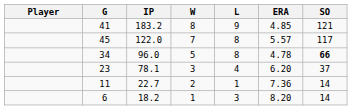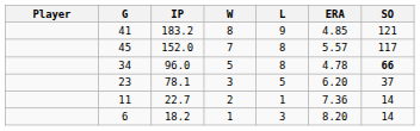 <table class="wikitable sortable">
 <tr>
 <th bgcolor="#DDDDFF" width="16%">Player</th>
 <th bgcolor="#DDDDFF" width="9%">G</th>
 <th bgcolor="#DDDDFF" width="9%">IP</th>
 <th bgcolor="#DDDDFF" width="9%">W</th>
 <th bgcolor="#DDDDFF" width="9%">L</th>
 <th bgcolor="#DDDDFF" width="9%">ERA</th>
 <th bgcolor="#DDDDFF" width="9%">SO</th>
 </tr>
 <tr align="center">
 <td></td>
 <td>41</td>
 <td>183.2</td>
 <td>8</td>
 <td>9</td>
 <td>4.85</td>
 <td>121</td>
 </tr>
 <tr align="center">
 <td></td>
 <td>45</td>
-<td>122.0</td>
+<td>152.0</td>
 <td>7</td>
 <td>8</td>
 <td>5.57</td>
 <td>117</td>
 </tr>
 <tr align="center">
 <td></td>
 <td>34</td>
 <td>96.0</td>
 <td>5</td>
 <td>8</td>
 <td>4.78</td>
 <td><strong>66</strong></td>
 </tr>
 <tr align="center">
 <td></td>
 <td>23</td>
 <td>78.1</td>
 <td>3</td>
-<td>4</td>
+<td>5</td>
 <td>6.20</td>
 <td>37</td>
 </tr>
 <tr align="center">
 <td></td>
 <td>11</td>
 <td>22.7</td>
 <td>2</td>
 <td>1</td>
 <td>7.36</td>
 <td>14</td>
 </tr>
 <tr align="center">
 <td></td>
 <td>6</td>
 <td>18.2</td>
 <td>1</td>
 <td>3</td>
 <td>8.20</td>
 <td>14</td>
 </tr>
 </table>
